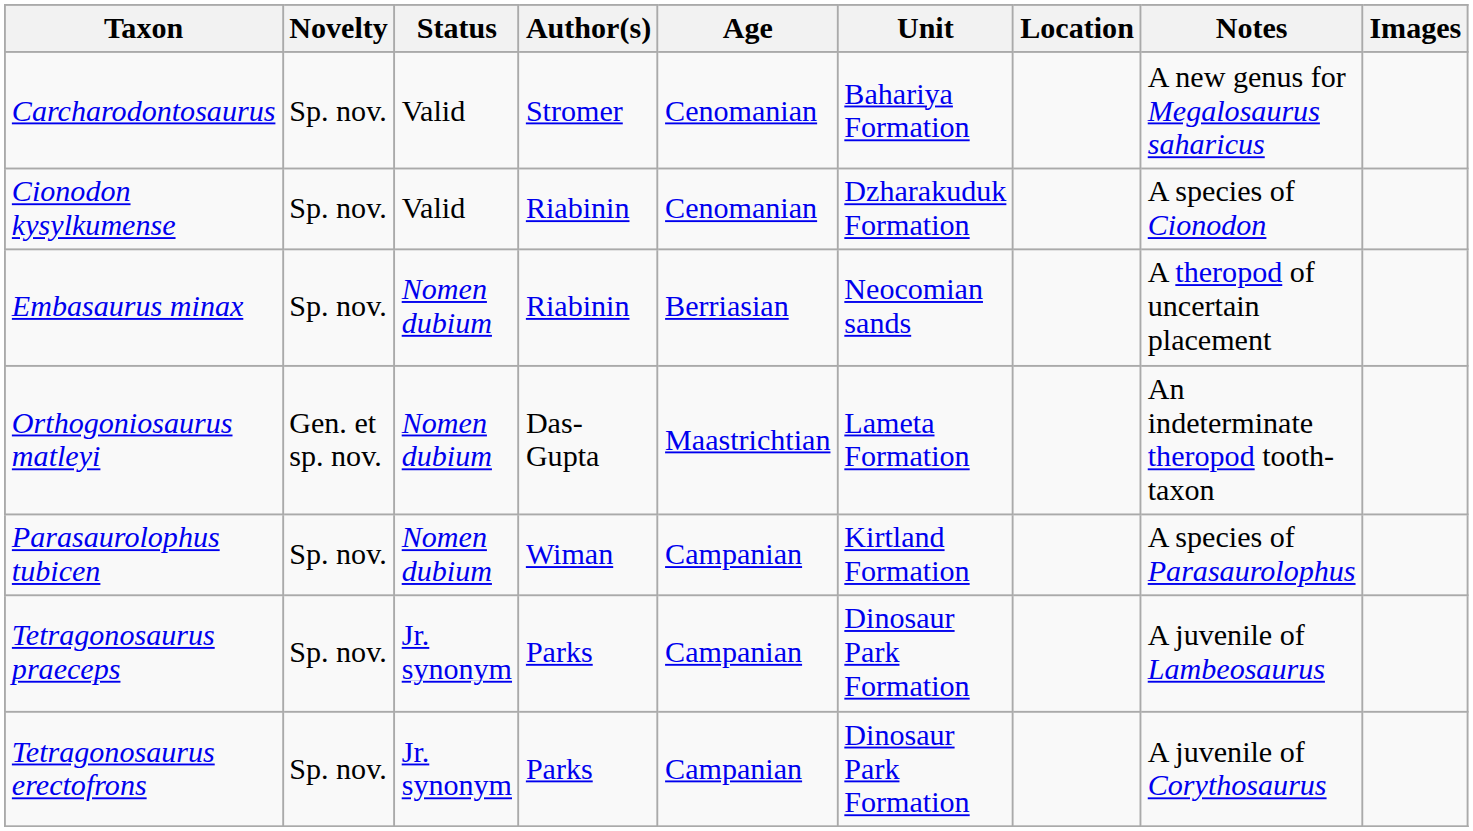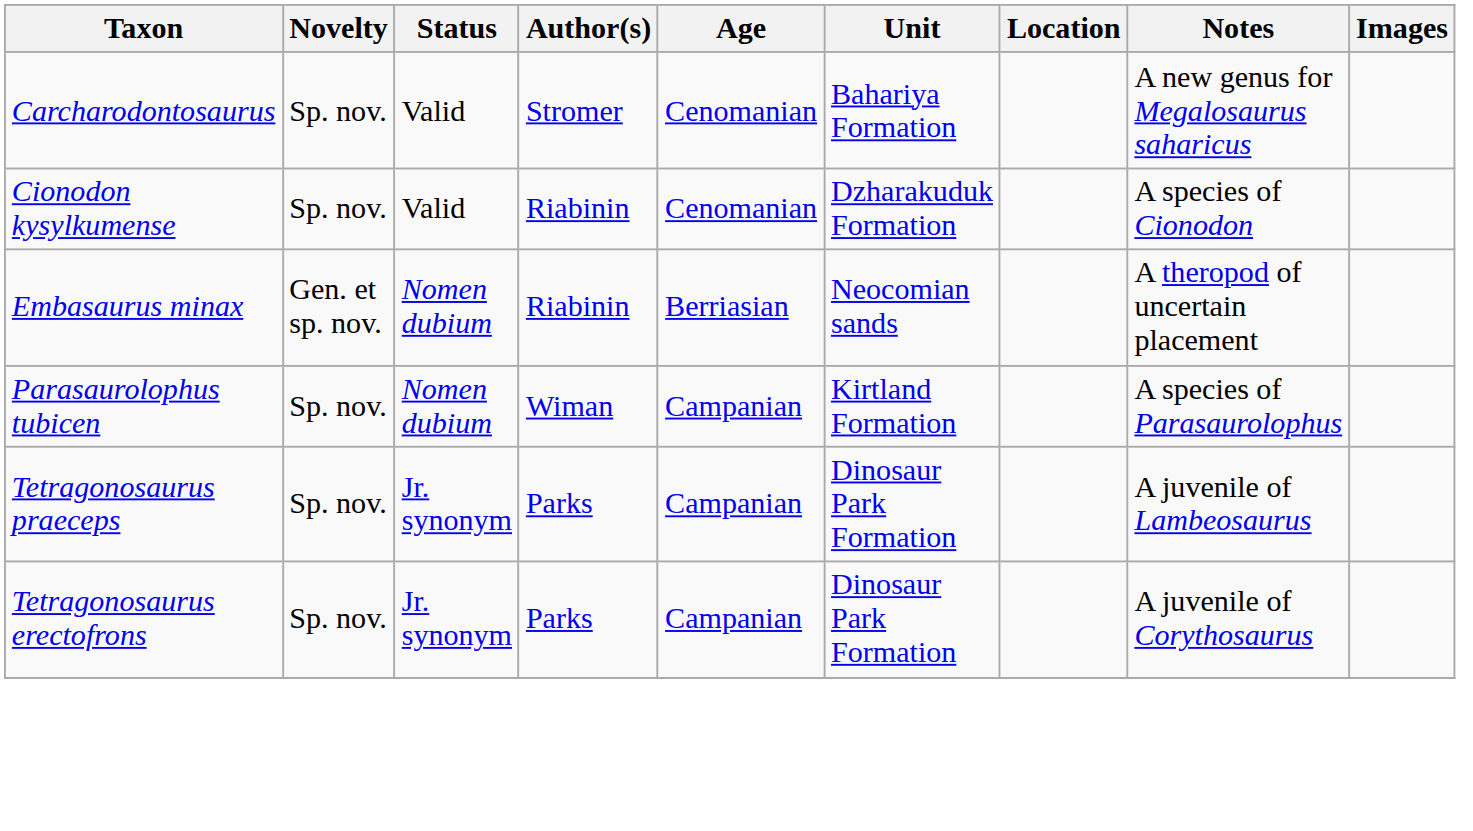 <table class="wikitable sortable" align="center" width="100%">
 <tr>
 <th>Taxon</th>
 <th>Novelty</th>
 <th>Status</th>
 <th>Author(s)</th>
 <th>Age</th>
 <th>Unit</th>
 <th>Location</th>
 <th>Notes</th>
 <th>Images</th>
 </tr>
 <tr>
 <td><em><a href='#'>Carcharodontosaurus</a></em></td>
 <td>Sp. nov.</td>
 <td>Valid</td>
 <td><a href='#'>Stromer</a></td>
 <td><a href='#'>Cenomanian</a></td>
 <td><a href='#'>Bahariya Formation</a></td>
 <td></td>
 <td>A new genus for <em><a href='#'>Megalosaurus saharicus</a></em></td>
 <td></td>
 </tr>
 <tr>
 <td><em><a href='#'>Cionodon kysylkumense</a></em></td>
 <td>Sp. nov.</td>
 <td>Valid</td>
 <td><a href='#'>Riabinin</a></td>
 <td><a href='#'>Cenomanian</a></td>
 <td><a href='#'>Dzharakuduk Formation</a></td>
 <td></td>
 <td>A species of <em><a href='#'>Cionodon</a></em></td>
 <td></td>
 </tr>
 <tr>
 <td><em><a href='#'>Embasaurus minax</a></em></td>
-<td>Sp. nov.</td>
+<td>Gen. et sp. nov.</td>
 <td><em><a href='#'>Nomen dubium</a></em></td>
 <td><a href='#'>Riabinin</a></td>
 <td><a href='#'>Berriasian</a></td>
 <td><a href='#'>Neocomian sands</a></td>
 <td></td>
 <td>A <a href='#'>theropod</a> of uncertain placement</td>
-<td></td>
-</tr>
-<tr>
-<td><em><a href='#'>Orthogoniosaurus matleyi</a></em></td>
-<td>Gen. et sp. nov.</td>
-<td><em><a href='#'>Nomen dubium</a></em></td>
-<td>Das-Gupta</td>
-<td><a href='#'>Maastrichtian</a></td>
-<td><a href='#'>Lameta Formation</a></td>
-<td></td>
-<td>An indeterminate <a href='#'>theropod</a> tooth-taxon</td>
 <td></td>
 </tr>
 <tr>
 <td><em><a href='#'>Parasaurolophus tubicen</a></em></td>
 <td>Sp. nov.</td>
 <td><em><a href='#'>Nomen dubium</a></em></td>
 <td><a href='#'>Wiman</a></td>
 <td><a href='#'>Campanian</a></td>
 <td><a href='#'>Kirtland Formation</a></td>
 <td></td>
 <td>A species of <em><a href='#'>Parasaurolophus</a></em></td>
 <td></td>
 </tr>
 <tr>
 <td><em><a href='#'>Tetragonosaurus praeceps</a></em></td>
 <td>Sp. nov.</td>
 <td><a href='#'>Jr. synonym</a></td>
 <td><a href='#'>Parks</a></td>
 <td><a href='#'>Campanian</a></td>
 <td><a href='#'>Dinosaur Park Formation</a></td>
 <td></td>
 <td>A juvenile of <em><a href='#'>Lambeosaurus</a></em></td>
 <td></td>
 </tr>
 <tr>
 <td><em><a href='#'>Tetragonosaurus erectofrons</a></em></td>
 <td>Sp. nov.</td>
 <td><a href='#'>Jr. synonym</a></td>
 <td><a href='#'>Parks</a></td>
 <td><a href='#'>Campanian</a></td>
 <td><a href='#'>Dinosaur Park Formation</a></td>
 <td></td>
 <td>A juvenile of <em><a href='#'>Corythosaurus</a></em></td>
 <td></td>
 </tr>
 <tr>
 </tr>
 </table>
